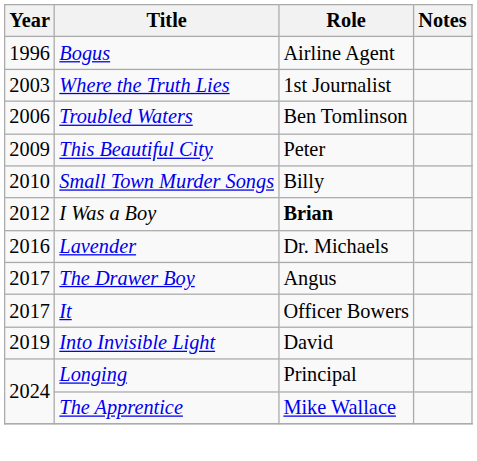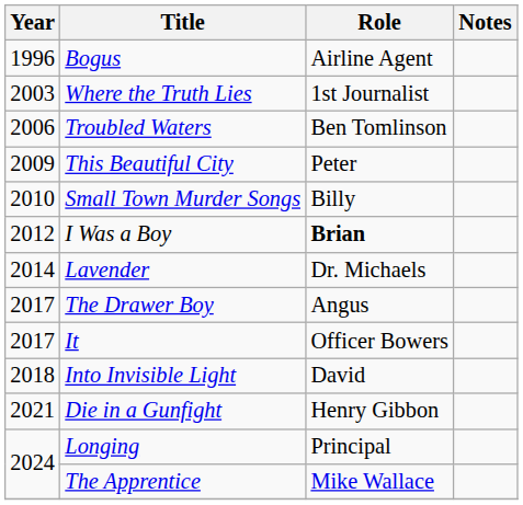 <table class="wikitable sortable">
 <tr>
 <th>Year</th>
 <th>Title</th>
 <th>Role</th>
 <th class="unsortable">Notes</th>
 </tr>
 <tr>
 <td>1996</td>
 <td><a href='#'><em>Bogus</em></a></td>
 <td>Airline Agent</td>
 <td></td>
 </tr>
 <tr>
 <td>2003</td>
 <td><em><a href='#'>Where the Truth Lies</a></em></td>
 <td>1st Journalist</td>
 <td></td>
 </tr>
 <tr>
 <td>2006</td>
 <td><a href='#'><em>Troubled Waters</em></a></td>
 <td>Ben Tomlinson</td>
 <td></td>
 </tr>
 <tr>
 <td>2009</td>
 <td><em><a href='#'>This Beautiful City</a></em></td>
 <td>Peter</td>
 <td></td>
 </tr>
 <tr>
 <td>2010</td>
 <td><em><a href='#'>Small Town Murder Songs</a></em></td>
 <td>Billy</td>
 <td></td>
 </tr>
 <tr>
 <td>2012</td>
 <td><em>I Was a Boy</em></td>
 <td><strong>Brian</strong></td>
 <td></td>
 </tr>
 <tr>
-<td>2016</td>
+<td>2014</td>
 <td><a href='#'><em>Lavender</em></a></td>
 <td>Dr. Michaels</td>
 <td></td>
 </tr>
 <tr>
 <td>2017</td>
 <td data-sort-value="Drawer Boy, The"><a href='#'><em>The Drawer Boy</em></a></td>
 <td>Angus</td>
 <td></td>
 </tr>
 <tr>
 <td>2017</td>
 <td><a href='#'><em>It</em></a></td>
 <td>Officer Bowers</td>
 <td></td>
 </tr>
 <tr>
-<td>2019</td>
+<td>2018</td>
 <td><em><a href='#'>Into Invisible Light</a></em></td>
 <td>David</td>
+<td></td>
+</tr>
+<tr>
+<td>2021</td>
+<td><em><a href='#'>Die in a Gunfight</a></em></td>
+<td>Henry Gibbon</td>
 <td></td>
 </tr>
 <tr>
 <td rowspan=2>2024</td>
 <td><em><a href='#'>Longing</a></em></td>
 <td>Principal</td>
 <td></td>
 </tr>
 <tr>
 <td><em><a href='#'>The Apprentice</a></em></td>
 <td><a href='#'>Mike Wallace</a></td>
 <td></td>
 </tr>
 <tr>
 </tr>
 </table>
